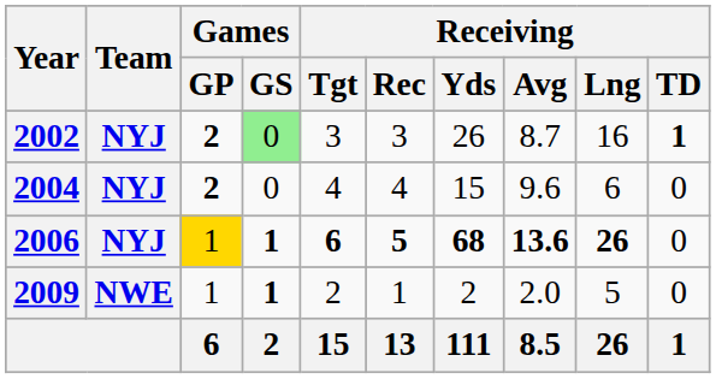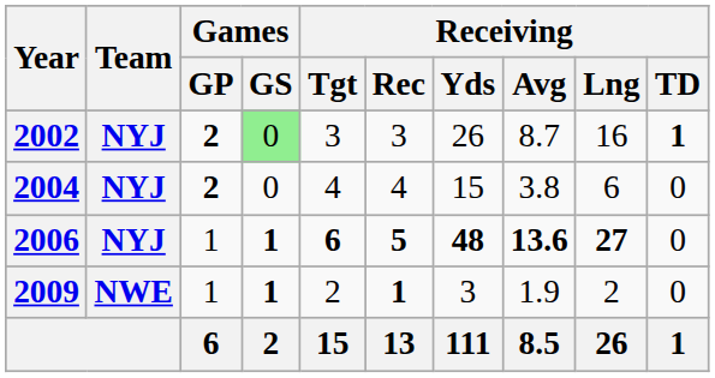 <table class="wikitable" style="text-align:center">
 <tr>
 <th rowspan="2">Year</th>
 <th rowspan="2">Team</th>
 <th colspan="2">Games</th>
 <th colspan="6">Receiving</th>
 </tr>
 <tr>
 <th>GP</th>
 <th>GS</th>
 <th>Tgt</th>
 <th>Rec</th>
 <th>Yds</th>
 <th>Avg</th>
 <th>Lng</th>
 <th>TD</th>
 </tr>
 <tr>
 <th><a href='#'>2002</a></th>
 <th><a href='#'>NYJ</a></th>
 <td><strong>2</strong></td>
 <td style="background: lightgreen;">0</td>
 <td>3</td>
 <td>3</td>
 <td>26</td>
 <td>8.7</td>
 <td>16</td>
 <td><strong>1</strong></td>
 </tr>
 <tr>
 <th><a href='#'>2004</a></th>
 <th><a href='#'>NYJ</a></th>
 <td><strong>2</strong></td>
 <td>0</td>
 <td>4</td>
 <td>4</td>
 <td>15</td>
-<td>9.6</td>
+<td>3.8</td>
 <td>6</td>
 <td>0</td>
 </tr>
 <tr>
 <th><a href='#'>2006</a></th>
 <th><a href='#'>NYJ</a></th>
-<td style="background: gold;">1</td>
+<td>1</td>
 <td><strong>1</strong></td>
 <td><strong>6</strong></td>
 <td><strong>5</strong></td>
-<td><strong>68</strong></td>
+<td><strong>48</strong></td>
 <td><strong>13.6</strong></td>
-<td><strong>26</strong></td>
+<td><strong>27</strong></td>
 <td>0</td>
 </tr>
 <tr>
 <th><a href='#'>2009</a></th>
 <th><a href='#'>NWE</a></th>
 <td>1</td>
 <td><strong>1</strong></td>
 <td>2</td>
-<td>1</td>
+<td><strong>1</strong></td>
+<td>3</td>
+<td>1.9</td>
 <td>2</td>
-<td>2.0</td>
-<td>5</td>
 <td>0</td>
 </tr>
 <tr>
 <th colspan="2"></th>
 <th>6</th>
 <th>2</th>
 <th>15</th>
 <th>13</th>
 <th>111</th>
 <th>8.5</th>
 <th>26</th>
 <th>1</th>
 </tr>
 </table>
